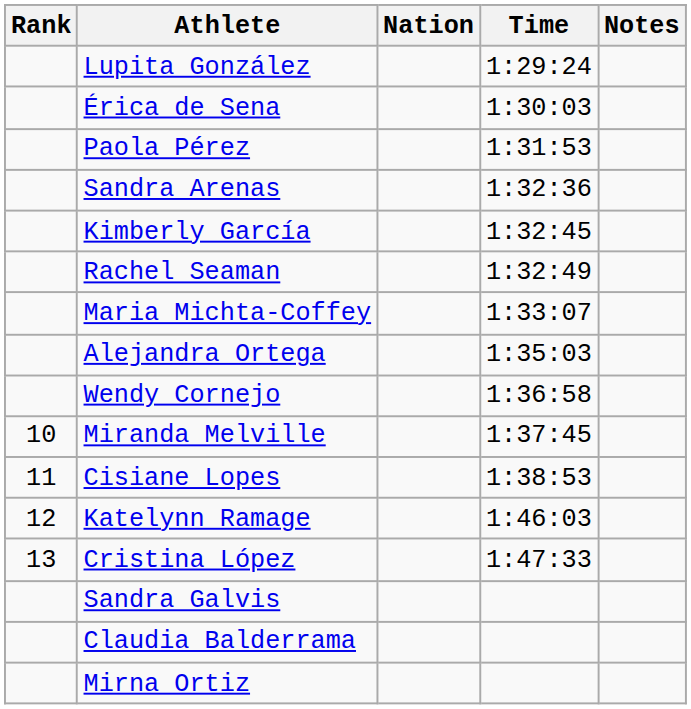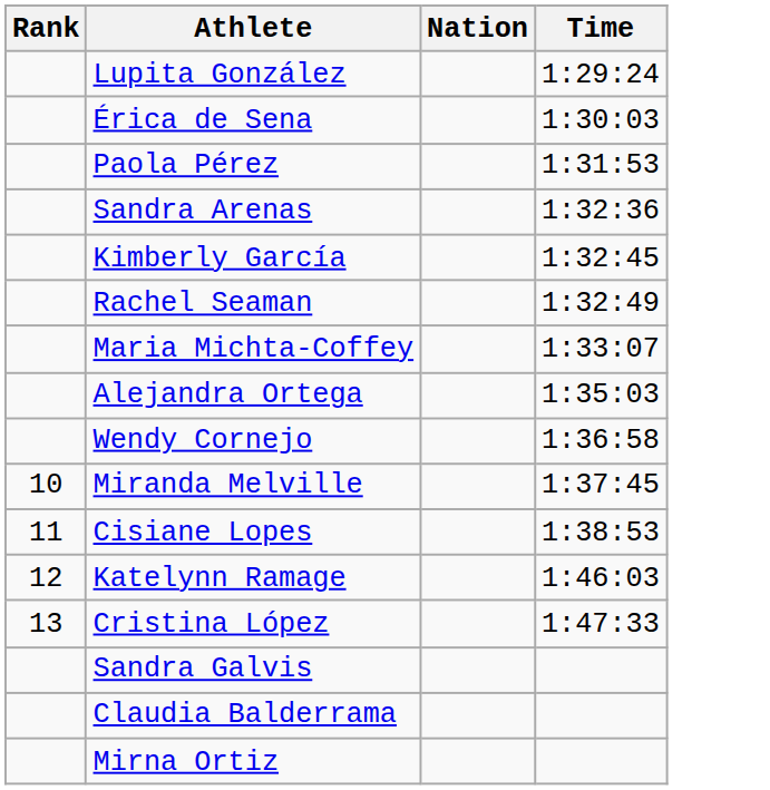 <table class="wikitable sortable" style="text-align:center">
 <tr>
 <th>Rank</th>
 <th>Athlete</th>
 <th>Nation</th>
 <th>Time</th>
-<th>Notes</th>
 </tr>
 <tr>
 <td></td>
 <td align=left><a href='#'>Lupita González</a></td>
 <td align=left></td>
 <td>1:29:24</td>
-<td><strong></strong></td>
 </tr>
 <tr>
 <td></td>
 <td align=left><a href='#'>Érica de Sena</a></td>
 <td align=left></td>
 <td>1:30:03</td>
-<td></td>
 </tr>
 <tr>
 <td></td>
 <td align=left><a href='#'>Paola Pérez</a></td>
 <td align=left></td>
 <td>1:31:53</td>
-<td><strong></strong></td>
 </tr>
 <tr>
 <td></td>
 <td align=left><a href='#'>Sandra Arenas</a></td>
 <td align=left></td>
 <td>1:32:36</td>
-<td><strong></strong></td>
 </tr>
 <tr>
 <td></td>
 <td align=left><a href='#'>Kimberly García</a></td>
 <td align=left></td>
 <td>1:32:45</td>
-<td></td>
 </tr>
 <tr>
 <td></td>
 <td align=left><a href='#'>Rachel Seaman</a></td>
 <td align=left></td>
 <td>1:32:49</td>
-<td></td>
 </tr>
 <tr>
 <td></td>
 <td align=left><a href='#'>Maria Michta-Coffey</a></td>
 <td align=left></td>
 <td>1:33:07</td>
-<td><strong></strong></td>
 </tr>
 <tr>
 <td></td>
 <td align=left><a href='#'>Alejandra Ortega</a></td>
 <td align=left></td>
 <td>1:35:03</td>
-<td></td>
 </tr>
 <tr>
 <td></td>
 <td align=left><a href='#'>Wendy Cornejo</a></td>
 <td align=left></td>
 <td>1:36:58</td>
-<td></td>
 </tr>
 <tr>
 <td>10</td>
 <td align=left><a href='#'>Miranda Melville</a></td>
 <td align=left></td>
 <td>1:37:45</td>
-<td></td>
 </tr>
 <tr>
 <td>11</td>
 <td align=left><a href='#'>Cisiane Lopes</a></td>
 <td align=left></td>
 <td>1:38:53</td>
-<td></td>
 </tr>
 <tr>
 <td>12</td>
 <td align=left><a href='#'>Katelynn Ramage</a></td>
 <td align=left></td>
 <td>1:46:03</td>
-<td><strong></strong></td>
 </tr>
 <tr>
 <td>13</td>
 <td align=left><a href='#'>Cristina López</a></td>
 <td align=left></td>
 <td>1:47:33</td>
-<td></td>
 </tr>
 <tr>
 <td></td>
 <td align=left><a href='#'>Sandra Galvis</a></td>
 <td align=left></td>
-<td></td>
 <td></td>
 </tr>
 <tr>
 <td></td>
 <td align=left><a href='#'>Claudia Balderrama</a></td>
 <td align=left></td>
 <td></td>
-<td></td>
 </tr>
 <tr>
 <td></td>
 <td align=left><a href='#'>Mirna Ortiz</a></td>
 <td align=left></td>
 <td></td>
-<td></td>
 </tr>
 </table>
